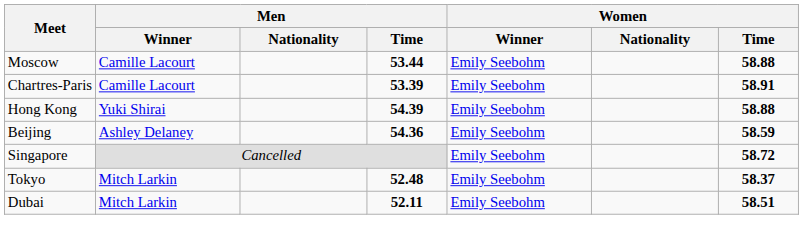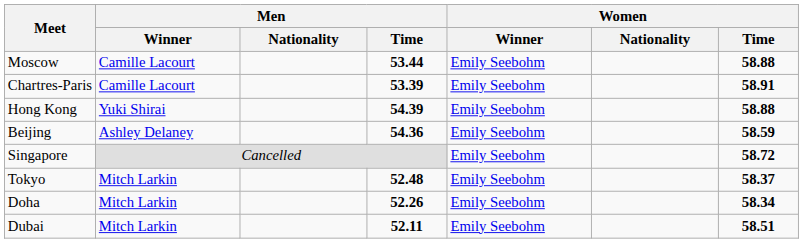 <table class="wikitable">
 <tr>
 <th rowspan="2">Meet</th>
 <th colspan="3">Men</th>
 <th colspan="3">Women</th>
 </tr>
 <tr>
 <th width=150>Winner</th>
 <th width=130>Nationality</th>
 <th width=80>Time</th>
 <th width=150>Winner</th>
 <th width=130>Nationality</th>
 <th width=80>Time</th>
 </tr>
 <tr>
 <td>Moscow</td>
 <td><a href='#'>Camille Lacourt</a></td>
 <td></td>
 <td align=center><strong>53.44</strong></td>
 <td><a href='#'>Emily Seebohm</a></td>
 <td></td>
 <td align=center><strong>58.88</strong></td>
 </tr>
 <tr>
 <td>Chartres-Paris</td>
 <td><a href='#'>Camille Lacourt</a></td>
 <td></td>
 <td align=center><strong>53.39</strong></td>
 <td><a href='#'>Emily Seebohm</a></td>
 <td></td>
 <td align=center><strong>58.91</strong></td>
 </tr>
 <tr>
 <td>Hong Kong</td>
 <td><a href='#'>Yuki Shirai</a></td>
 <td></td>
 <td align=center><strong>54.39</strong></td>
 <td><a href='#'>Emily Seebohm</a></td>
 <td></td>
 <td align=center><strong>58.88</strong></td>
 </tr>
 <tr>
 <td>Beijing</td>
 <td><a href='#'>Ashley Delaney</a></td>
 <td></td>
 <td align=center><strong>54.36</strong></td>
 <td><a href='#'>Emily Seebohm</a></td>
 <td></td>
 <td align=center><strong>58.59</strong></td>
 </tr>
 <tr>
 <td>Singapore</td>
 <td colspan=3 align=center style="background:#dfdfdf"><em>Cancelled</em></td>
 <td><a href='#'>Emily Seebohm</a></td>
 <td></td>
 <td align=center><strong>58.72</strong></td>
 </tr>
 <tr>
 <td>Tokyo</td>
 <td><a href='#'>Mitch Larkin</a></td>
 <td></td>
 <td align=center><strong>52.48</strong></td>
 <td><a href='#'>Emily Seebohm</a></td>
 <td></td>
 <td align=center><strong>58.37</strong></td>
 </tr>
 <tr>
+<td>Doha</td>
+<td><a href='#'>Mitch Larkin</a></td>
+<td></td>
+<td align=center><strong>52.26</strong></td>
+<td><a href='#'>Emily Seebohm</a></td>
+<td></td>
+<td align=center><strong>58.34</strong></td>
+</tr>
+<tr>
 <td>Dubai</td>
 <td><a href='#'>Mitch Larkin</a></td>
 <td></td>
 <td align=center><strong>52.11</strong></td>
 <td><a href='#'>Emily Seebohm</a></td>
 <td></td>
 <td align=center><strong>58.51</strong></td>
 </tr>
 </table>
